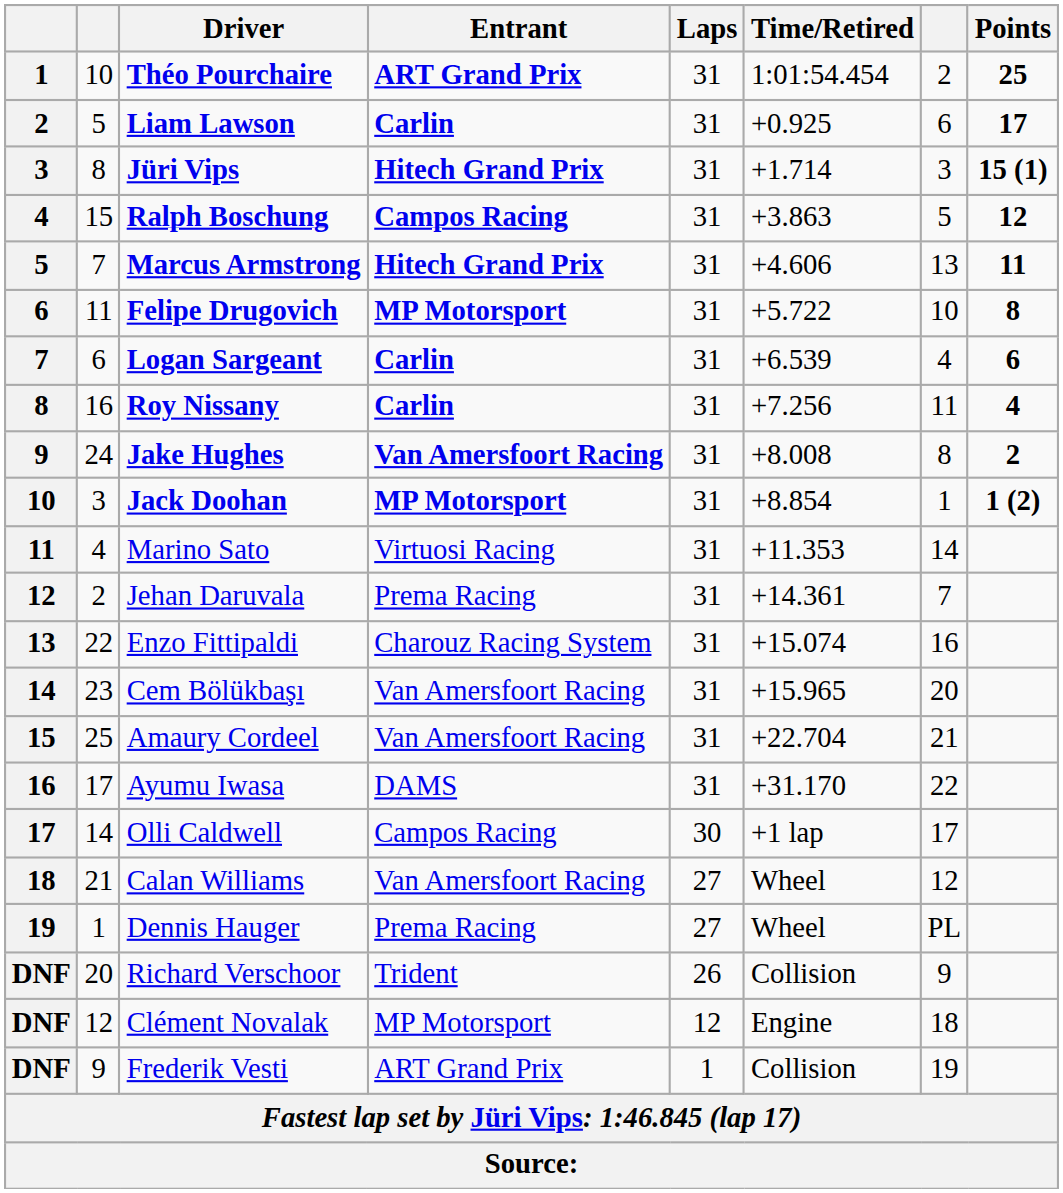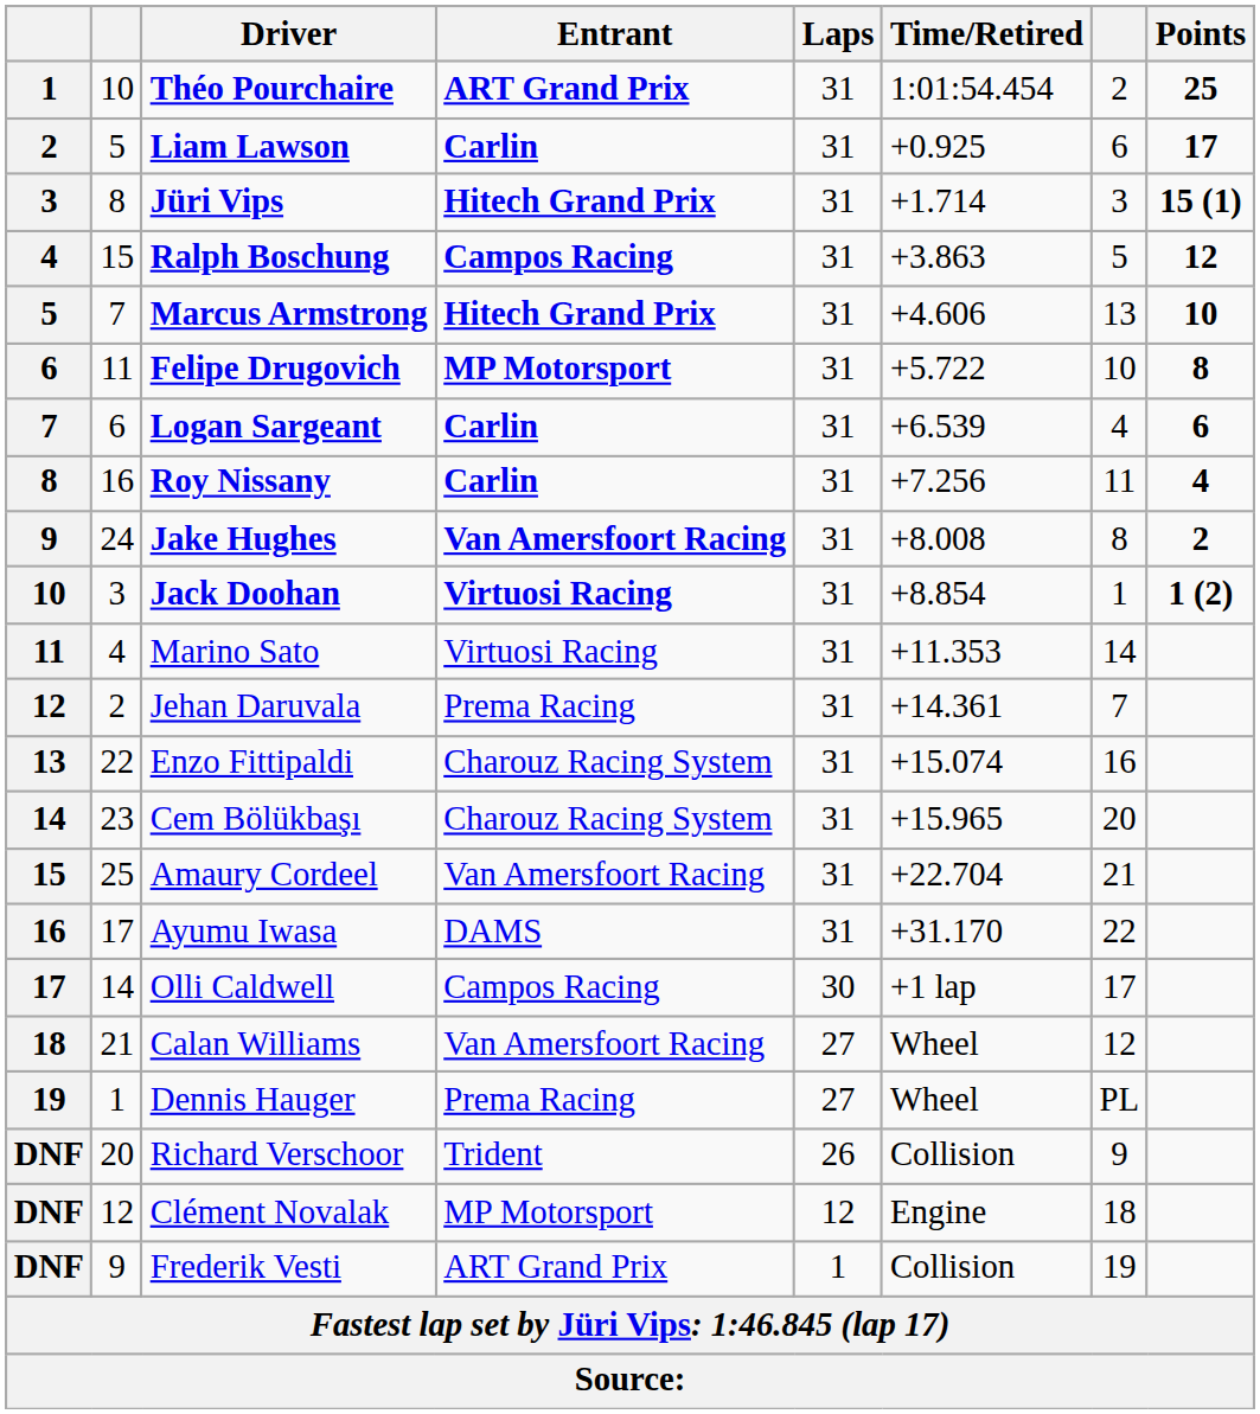 <table class="wikitable" style="font-size:85%">
 <tr>
 <th scope="col"></th>
 <th scope="col"></th>
 <th scope="col">Driver</th>
 <th scope="col">Entrant</th>
 <th scope="col">Laps</th>
 <th scope="col">Time/Retired</th>
 <th scope="col"></th>
 <th scope="col">Points</th>
 </tr>
 <tr>
 <th>1</th>
 <td align="center">10</td>
 <td><strong> <a href='#'>Théo Pourchaire</a></strong></td>
 <td><strong><a href='#'>ART Grand Prix</a></strong></td>
 <td align="center">31</td>
 <td>1:01:54.454</td>
 <td align="center">2</td>
 <td align="center"><strong>25</strong></td>
 </tr>
 <tr>
 <th>2</th>
 <td align="center">5</td>
 <td><strong> <a href='#'>Liam Lawson</a></strong></td>
 <td><a href='#'><strong>Carlin</strong></a></td>
 <td align="center">31</td>
 <td>+0.925</td>
 <td align="center">6</td>
 <td align="center"><strong>17</strong></td>
 </tr>
 <tr>
 <th>3</th>
 <td align="center">8</td>
 <td><strong> <a href='#'>Jüri Vips</a></strong></td>
 <td><strong><a href='#'>Hitech Grand Prix</a></strong></td>
 <td align="center">31</td>
 <td>+1.714</td>
 <td align="center">3</td>
 <td align="center"><strong>15 (1)</strong></td>
 </tr>
 <tr>
 <th>4</th>
 <td align="center">15</td>
 <td><strong> <a href='#'>Ralph Boschung</a></strong></td>
 <td><strong><a href='#'>Campos Racing</a></strong></td>
 <td align="center">31</td>
 <td>+3.863</td>
 <td align="center">5</td>
 <td align="center"><strong>12</strong></td>
 </tr>
 <tr>
 <th>5</th>
 <td align="center">7</td>
 <td><strong> <a href='#'>Marcus Armstrong</a></strong></td>
 <td><strong><a href='#'>Hitech Grand Prix</a></strong></td>
 <td align="center">31</td>
 <td>+4.606</td>
 <td align="center">13</td>
-<td align="center"><strong>11</strong></td>
+<td align="center"><strong>10</strong></td>
 </tr>
 <tr>
 <th>6</th>
 <td align="center">11</td>
 <td><strong> <a href='#'>Felipe Drugovich</a></strong></td>
 <td><strong><a href='#'>MP Motorsport</a></strong></td>
 <td align="center">31</td>
 <td>+5.722</td>
 <td align="center">10</td>
 <td align="center"><strong>8</strong></td>
 </tr>
 <tr>
 <th>7</th>
 <td align="center">6</td>
 <td><strong> <a href='#'>Logan Sargeant</a></strong></td>
 <td><a href='#'><strong>Carlin</strong></a></td>
 <td align="center">31</td>
 <td>+6.539</td>
 <td align="center">4</td>
 <td align="center"><strong>6</strong></td>
 </tr>
 <tr>
 <th>8</th>
 <td align="center">16</td>
 <td><strong> <a href='#'>Roy Nissany</a></strong></td>
 <td><a href='#'><strong>Carlin</strong></a></td>
 <td align="center">31</td>
 <td>+7.256</td>
 <td align="center">11</td>
 <td align="center"><strong>4</strong></td>
 </tr>
 <tr>
 <th>9</th>
 <td align="center">24</td>
 <td><strong> <a href='#'>Jake Hughes</a></strong></td>
 <td><strong><a href='#'>Van Amersfoort Racing</a></strong></td>
 <td align="center">31</td>
 <td>+8.008</td>
 <td align="center">8</td>
 <td align="center"><strong>2</strong></td>
 </tr>
 <tr>
 <th>10</th>
 <td align="center">3</td>
 <td><strong> <a href='#'>Jack Doohan</a></strong></td>
-<td><strong><a href='#'>MP Motorsport</a></strong></td>
+<td><strong><a href='#'>Virtuosi Racing</a></strong></td>
 <td align="center">31</td>
 <td>+8.854</td>
 <td align="center">1</td>
 <td align="center"><strong>1 (2)</strong></td>
 </tr>
 <tr>
 <th>11</th>
 <td align="center">4</td>
 <td> <a href='#'>Marino Sato</a></td>
 <td><a href='#'>Virtuosi Racing</a></td>
 <td align="center">31</td>
 <td>+11.353</td>
 <td align="center">14</td>
 <td></td>
 </tr>
 <tr>
 <th>12</th>
 <td align="center">2</td>
 <td> <a href='#'>Jehan Daruvala</a></td>
 <td><a href='#'>Prema Racing</a></td>
 <td align="center">31</td>
 <td>+14.361</td>
 <td align="center">7</td>
 <td align="center"></td>
 </tr>
 <tr>
 <th>13</th>
 <td align="center">22</td>
 <td> <a href='#'>Enzo Fittipaldi</a></td>
 <td><a href='#'>Charouz Racing System</a></td>
 <td align="center">31</td>
 <td>+15.074</td>
 <td align="center">16</td>
 <td></td>
 </tr>
 <tr>
 <th>14</th>
 <td align="center">23</td>
 <td> <a href='#'>Cem Bölükbaşı</a></td>
-<td><a href='#'>Van Amersfoort Racing</a></td>
+<td><a href='#'>Charouz Racing System</a></td>
 <td align="center">31</td>
 <td>+15.965</td>
 <td align="center">20</td>
 <td align="center"></td>
 </tr>
 <tr>
 <th>15</th>
 <td align="center">25</td>
 <td> <a href='#'>Amaury Cordeel</a></td>
 <td><a href='#'>Van Amersfoort Racing</a></td>
 <td align="center">31</td>
 <td>+22.704</td>
 <td align="center">21</td>
 <td></td>
 </tr>
 <tr>
 <th>16</th>
 <td align="center">17</td>
 <td> <a href='#'>Ayumu Iwasa</a></td>
 <td><a href='#'>DAMS</a></td>
 <td align="center">31</td>
 <td>+31.170</td>
 <td align="center">22</td>
 <td></td>
 </tr>
 <tr>
 <th>17</th>
 <td align="center">14</td>
 <td> <a href='#'>Olli Caldwell</a></td>
 <td><a href='#'>Campos Racing</a></td>
 <td align="center">30</td>
 <td>+1 lap</td>
 <td align="center">17</td>
 <td></td>
 </tr>
 <tr>
 <th>18</th>
 <td align="center">21</td>
 <td> <a href='#'>Calan Williams</a></td>
 <td><a href='#'>Van Amersfoort Racing</a></td>
 <td align="center">27</td>
 <td>Wheel</td>
 <td align="center">12</td>
 <td></td>
 </tr>
 <tr>
 <th>19</th>
 <td align="center">1</td>
 <td> <a href='#'>Dennis Hauger</a></td>
 <td><a href='#'>Prema Racing</a></td>
 <td align="center">27</td>
 <td>Wheel</td>
 <td align="center">PL</td>
 <td align="center"></td>
 </tr>
 <tr>
 <th>DNF</th>
 <td align="center">20</td>
 <td> <a href='#'>Richard Verschoor</a></td>
 <td><a href='#'>Trident</a></td>
 <td align="center">26</td>
 <td>Collision</td>
 <td align="center">9</td>
 <td align="center"></td>
 </tr>
 <tr>
 <th>DNF</th>
 <td align="center">12</td>
 <td> <a href='#'>Clément Novalak</a></td>
 <td><a href='#'>MP Motorsport</a></td>
 <td align="center">12</td>
 <td>Engine</td>
 <td align="center">18</td>
 <td></td>
 </tr>
 <tr>
 <th>DNF</th>
 <td align="center">9</td>
 <td> <a href='#'>Frederik Vesti</a></td>
 <td><a href='#'>ART Grand Prix</a></td>
 <td align="center">1</td>
 <td>Collision</td>
 <td align="center">19</td>
 <td align="center"></td>
 </tr>
 <tr>
 <th colspan="8"><em>Fastest lap set by</em> <strong> <a href='#'>Jüri Vips</a><strong><em>: 1:46.845 (lap 17)<em></th>
 </tr>
 <tr>
 <th colspan="8">Source:</th>
 </tr>
 </table>
